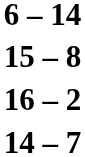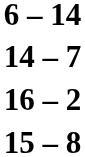 <table style="text-align:center">
 <tr>
 <th width=200></th>
 <th width=100></th>
 <th width=200></th>
 </tr>
 <tr>
 <td align=right></td>
 <td><strong>6 – 14</strong></td>
 <td align=left></td>
 </tr>
 <tr>
 <td align=right></td>
-<td><strong>15 – 8</strong></td>
+<td><strong>14 – 7</strong></td>
 <td align=left></td>
 </tr>
 <tr>
 <td align=right></td>
 <td><strong>16 – 2</strong></td>
 <td align=left></td>
 </tr>
 <tr>
 <td align=right></td>
-<td><strong>14 – 7</strong></td>
+<td><strong>15 – 8</strong></td>
 <td align=left></td>
 </tr>
 </table>
